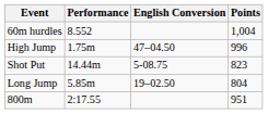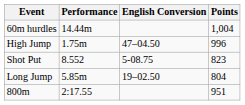 <table class="wikitable">
 <tr>
 <th>Event</th>
 <th>Performance</th>
 <th>English Conversion</th>
 <th>Points</th>
 </tr>
 <tr>
 <td>60m hurdles</td>
-<td>8.552</td>
+<td>14.44m</td>
 <td></td>
 <td>1,004</td>
 </tr>
 <tr>
 <td>High Jump</td>
 <td>1.75m</td>
 <td>47–04.50</td>
 <td>996</td>
 </tr>
 <tr>
 <td>Shot Put</td>
-<td>14.44m</td>
+<td>8.552</td>
 <td>5-08.75</td>
 <td>823</td>
 </tr>
 <tr>
 <td>Long Jump</td>
 <td>5.85m</td>
 <td>19–02.50</td>
 <td>804</td>
 </tr>
 <tr>
 <td>800m</td>
 <td>2:17.55</td>
 <td></td>
 <td>951</td>
 </tr>
 </table>
